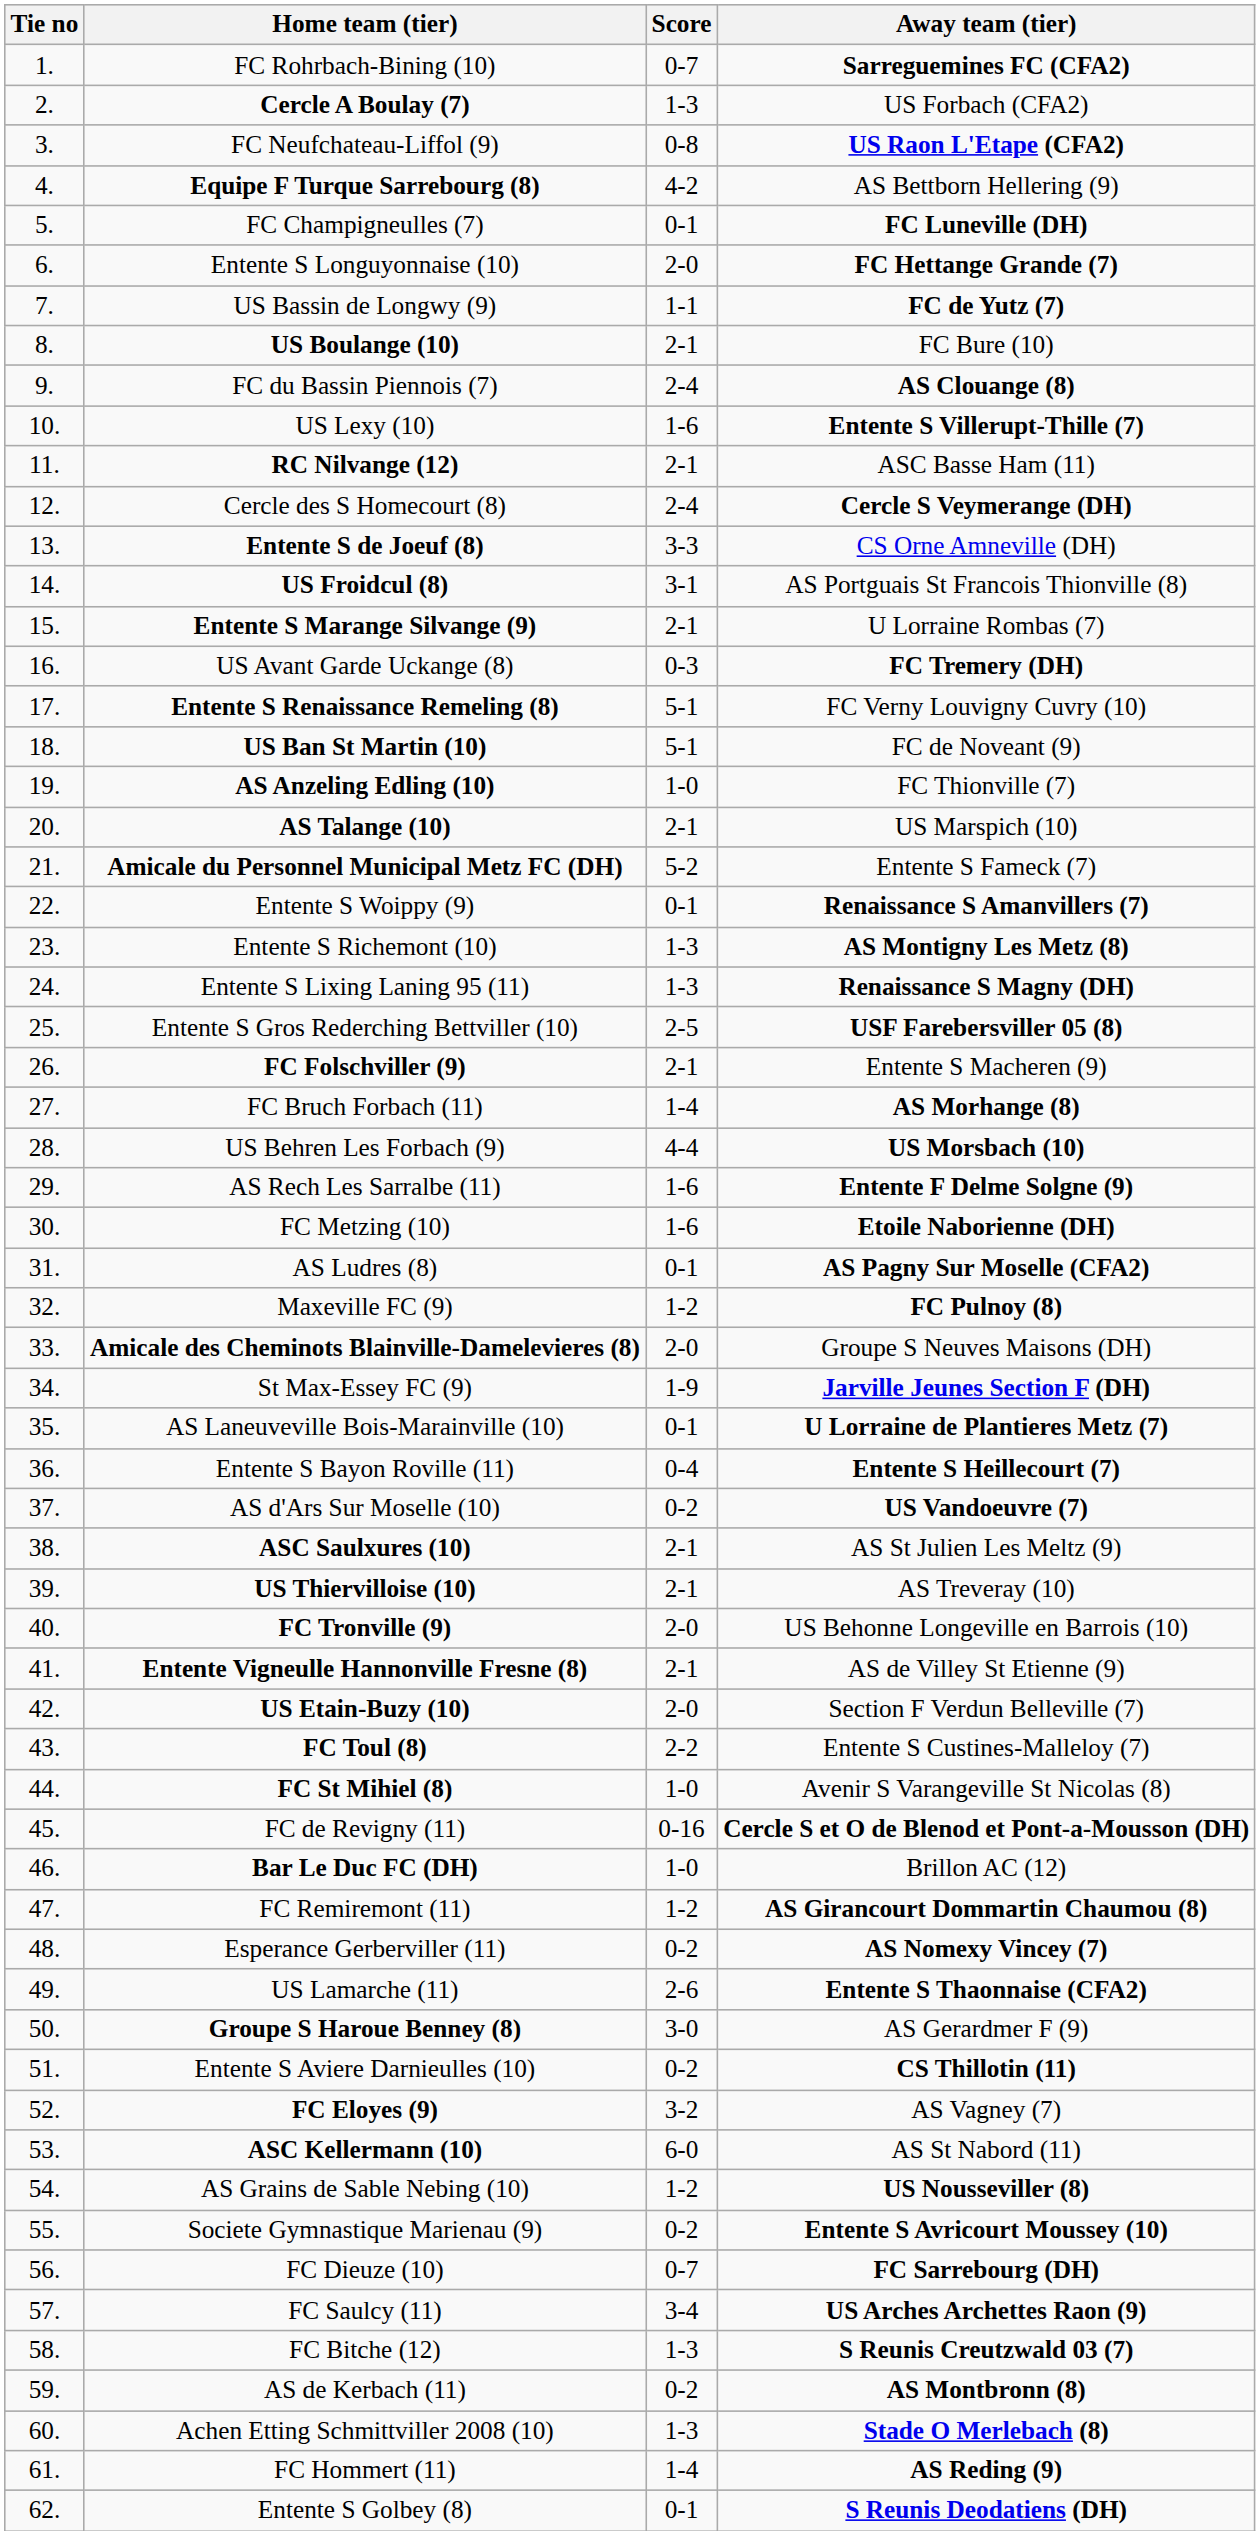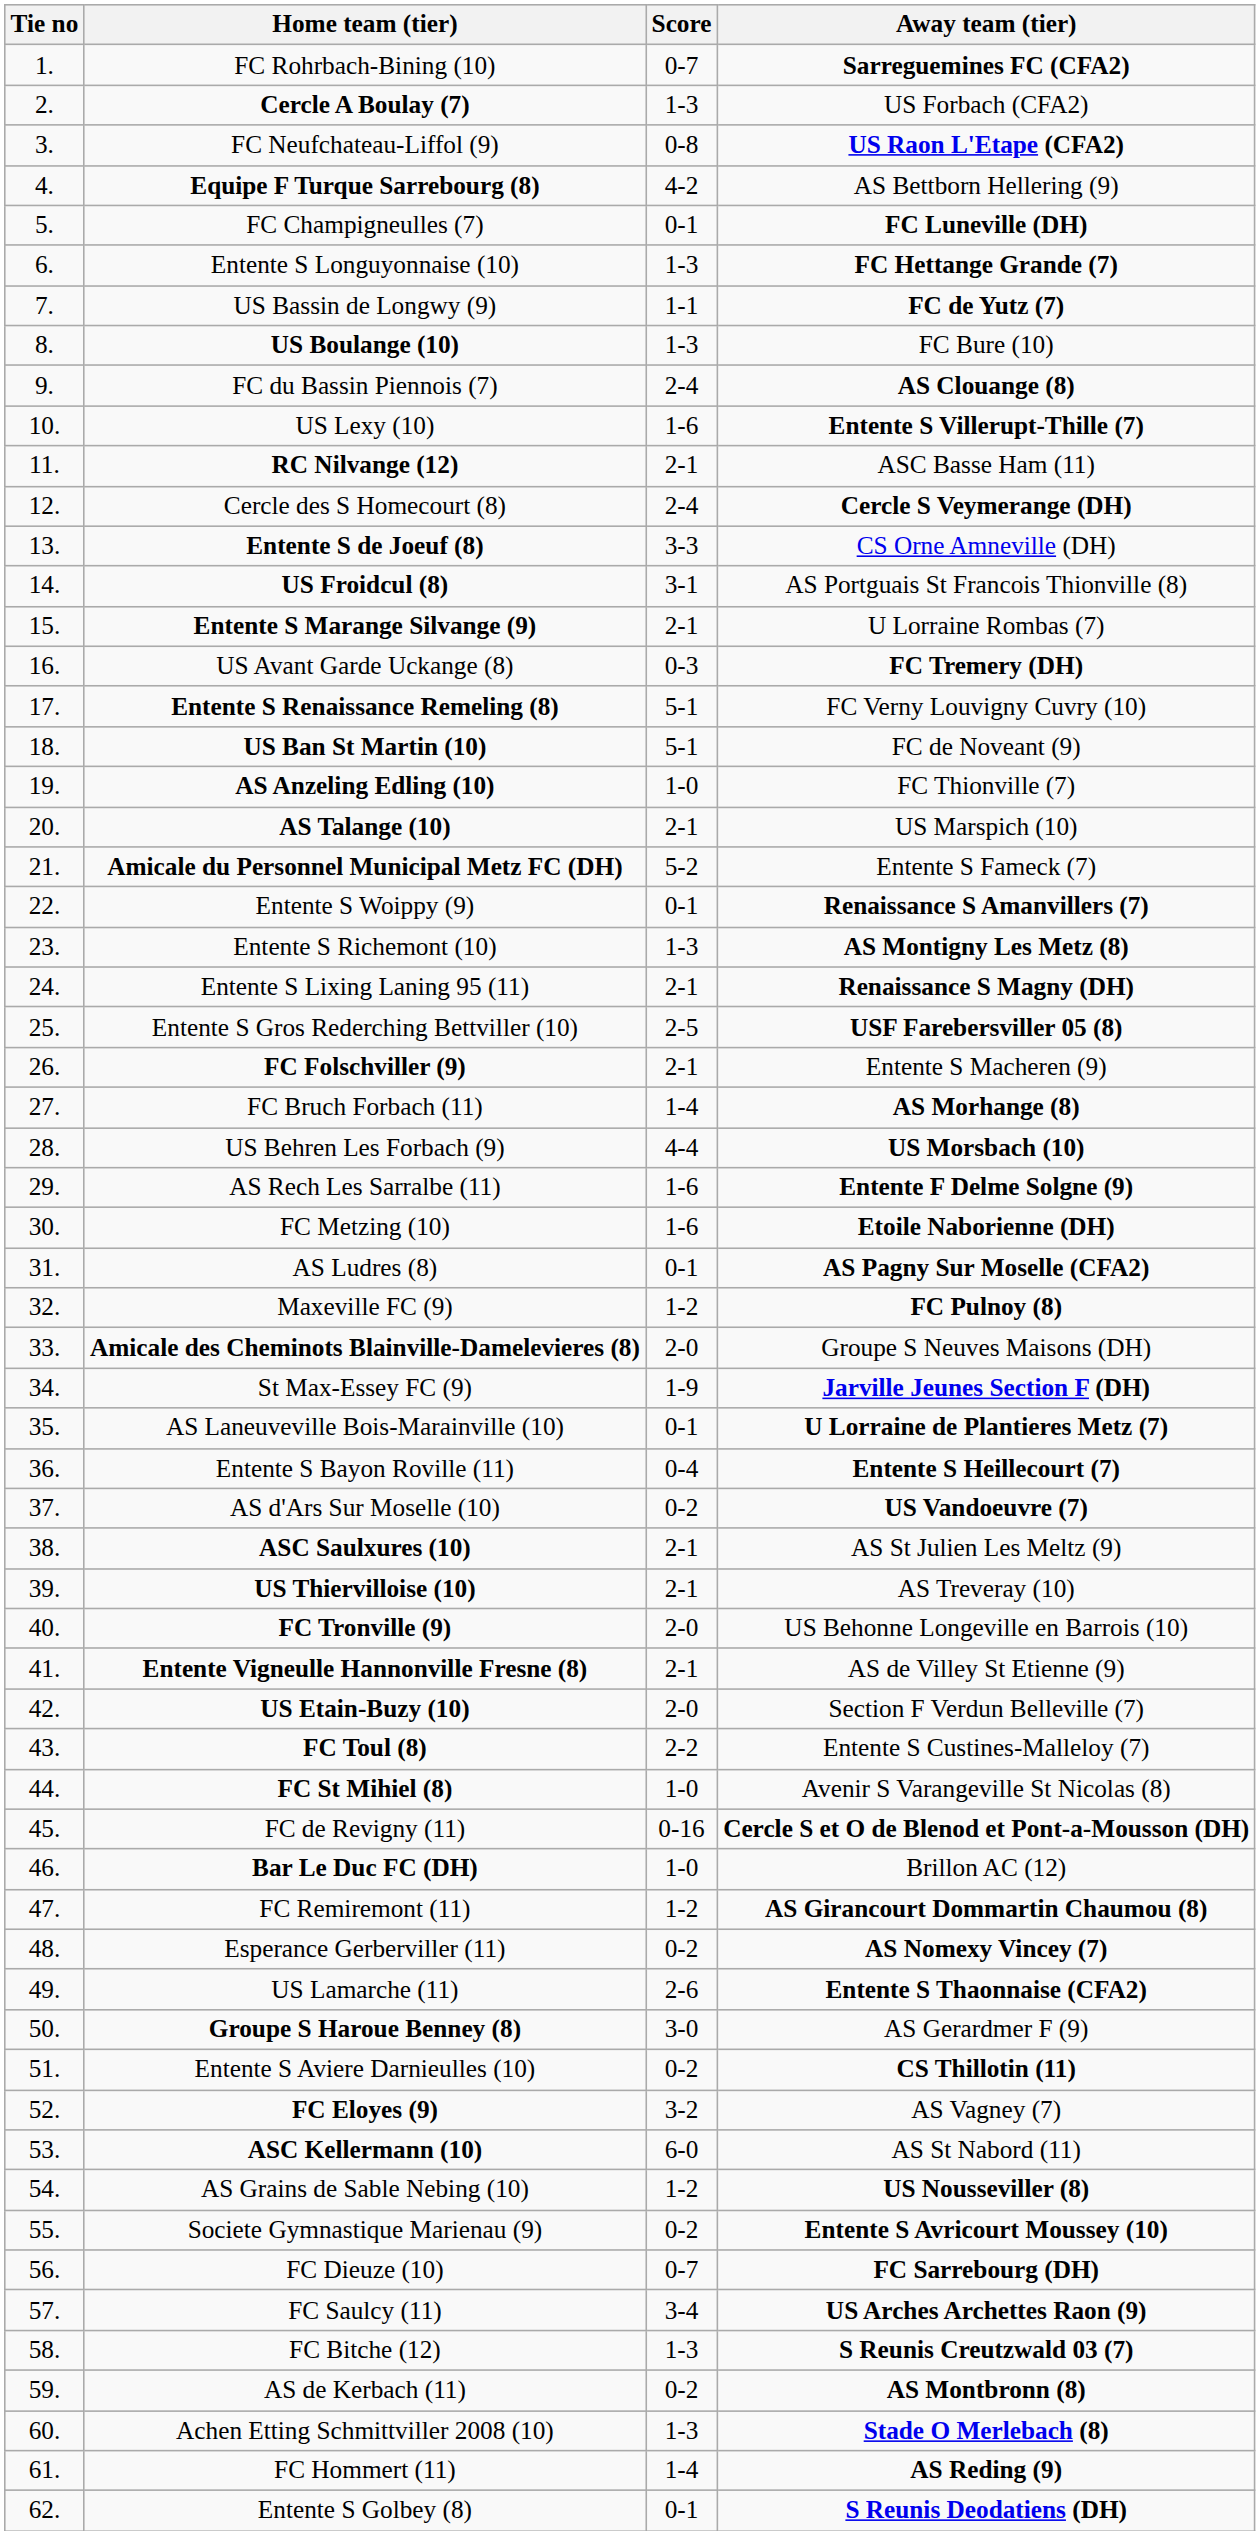 <table class="wikitable" style="text-align: center">
 <tr>
 <th>Tie no</th>
 <th>Home team (tier)</th>
 <th>Score</th>
 <th>Away team (tier)</th>
 </tr>
 <tr>
 <td>1.</td>
 <td>FC Rohrbach-Bining (10)</td>
 <td>0-7</td>
 <td><strong>Sarreguemines FC (CFA2)</strong></td>
 </tr>
 <tr>
 <td>2.</td>
 <td><strong>Cercle A Boulay (7)</strong></td>
 <td>1-3</td>
 <td>US Forbach (CFA2)</td>
 </tr>
 <tr>
 <td>3.</td>
 <td>FC Neufchateau-Liffol (9)</td>
 <td>0-8</td>
 <td><strong><a href='#'>US Raon L'Etape</a> (CFA2)</strong></td>
 </tr>
 <tr>
 <td>4.</td>
 <td><strong>Equipe F Turque Sarrebourg (8)</strong></td>
 <td>4-2</td>
 <td>AS Bettborn Hellering (9)</td>
 </tr>
 <tr>
 <td>5.</td>
 <td>FC Champigneulles (7)</td>
 <td>0-1</td>
 <td><strong>FC Luneville (DH)</strong></td>
 </tr>
 <tr>
 <td>6.</td>
 <td>Entente S Longuyonnaise (10)</td>
-<td>2-0</td>
+<td>1-3</td>
 <td><strong>FC Hettange Grande (7)</strong></td>
 </tr>
 <tr>
 <td>7.</td>
 <td>US Bassin de Longwy (9)</td>
 <td>1-1 </td>
 <td><strong>FC de Yutz (7)</strong></td>
 </tr>
 <tr>
 <td>8.</td>
 <td><strong>US Boulange (10)</strong></td>
-<td>2-1 </td>
+<td>1-3</td>
 <td>FC Bure (10)</td>
 </tr>
 <tr>
 <td>9.</td>
 <td>FC du Bassin Piennois (7)</td>
 <td>2-4 </td>
 <td><strong>AS Clouange (8)</strong></td>
 </tr>
 <tr>
 <td>10.</td>
 <td>US Lexy (10)</td>
 <td>1-6</td>
 <td><strong>Entente S Villerupt-Thille (7)</strong></td>
 </tr>
 <tr>
 <td>11.</td>
 <td><strong>RC Nilvange (12)</strong></td>
 <td>2-1</td>
 <td>ASC Basse Ham (11)</td>
 </tr>
 <tr>
 <td>12.</td>
 <td>Cercle des S Homecourt (8)</td>
 <td>2-4</td>
 <td><strong>Cercle S Veymerange (DH)</strong></td>
 </tr>
 <tr>
 <td>13.</td>
 <td><strong>Entente S de Joeuf (8)</strong></td>
 <td>3-3 </td>
 <td><a href='#'>CS Orne Amneville</a> (DH)</td>
 </tr>
 <tr>
 <td>14.</td>
 <td><strong>US Froidcul (8)</strong></td>
 <td>3-1</td>
 <td>AS Portguais St Francois Thionville (8)</td>
 </tr>
 <tr>
 <td>15.</td>
 <td><strong>Entente S Marange Silvange (9)</strong></td>
 <td>2-1</td>
 <td>U Lorraine Rombas (7)</td>
 </tr>
 <tr>
 <td>16.</td>
 <td>US Avant Garde Uckange (8)</td>
 <td>0-3</td>
 <td><strong>FC Tremery (DH)</strong></td>
 </tr>
 <tr>
 <td>17.</td>
 <td><strong>Entente S Renaissance Remeling (8)</strong></td>
 <td>5-1</td>
 <td>FC Verny Louvigny Cuvry (10)</td>
 </tr>
 <tr>
 <td>18.</td>
 <td><strong>US Ban St Martin (10)</strong></td>
 <td>5-1</td>
 <td>FC de Noveant (9)</td>
 </tr>
 <tr>
 <td>19.</td>
 <td><strong>AS Anzeling Edling (10)</strong></td>
 <td>1-0</td>
 <td>FC Thionville (7)</td>
 </tr>
 <tr>
 <td>20.</td>
 <td><strong>AS Talange (10)</strong></td>
 <td>2-1 </td>
 <td>US Marspich (10)</td>
 </tr>
 <tr>
 <td>21.</td>
 <td><strong>Amicale du Personnel Municipal Metz FC (DH)</strong></td>
 <td>5-2</td>
 <td>Entente S Fameck (7)</td>
 </tr>
 <tr>
 <td>22.</td>
 <td>Entente S Woippy (9)</td>
 <td>0-1</td>
 <td><strong>Renaissance S Amanvillers (7)</strong></td>
 </tr>
 <tr>
 <td>23.</td>
 <td>Entente S Richemont (10)</td>
 <td>1-3</td>
 <td><strong>AS Montigny Les Metz (8)</strong></td>
 </tr>
 <tr>
 <td>24.</td>
 <td>Entente S Lixing Laning 95 (11)</td>
-<td>1-3</td>
+<td>2-1 </td>
 <td><strong>Renaissance S Magny (DH)</strong></td>
 </tr>
 <tr>
 <td>25.</td>
 <td>Entente S Gros Rederching Bettviller (10)</td>
 <td>2-5</td>
 <td><strong>USF Farebersviller 05 (8)</strong></td>
 </tr>
 <tr>
 <td>26.</td>
 <td><strong>FC Folschviller (9)</strong></td>
 <td>2-1</td>
 <td>Entente S Macheren (9)</td>
 </tr>
 <tr>
 <td>27.</td>
 <td>FC Bruch Forbach (11)</td>
 <td>1-4</td>
 <td><strong>AS Morhange (8)</strong></td>
 </tr>
 <tr>
 <td>28.</td>
 <td>US Behren Les Forbach (9)</td>
 <td>4-4 </td>
 <td><strong>US Morsbach (10)</strong></td>
 </tr>
 <tr>
 <td>29.</td>
 <td>AS Rech Les Sarralbe (11)</td>
 <td>1-6</td>
 <td><strong>Entente F Delme Solgne (9)</strong></td>
 </tr>
 <tr>
 <td>30.</td>
 <td>FC Metzing (10)</td>
 <td>1-6</td>
 <td><strong>Etoile Naborienne (DH)</strong></td>
 </tr>
 <tr>
 <td>31.</td>
 <td>AS Ludres (8)</td>
 <td>0-1</td>
 <td><strong>AS Pagny Sur Moselle (CFA2)</strong></td>
 </tr>
 <tr>
 <td>32.</td>
 <td>Maxeville FC (9)</td>
 <td>1-2</td>
 <td><strong>FC Pulnoy (8)</strong></td>
 </tr>
 <tr>
 <td>33.</td>
 <td><strong>Amicale des Cheminots Blainville-Damelevieres (8)</strong></td>
 <td>2-0</td>
 <td>Groupe S Neuves Maisons (DH)</td>
 </tr>
 <tr>
 <td>34.</td>
 <td>St Max-Essey FC (9)</td>
 <td>1-9</td>
 <td><strong><a href='#'>Jarville Jeunes Section F</a> (DH)</strong></td>
 </tr>
 <tr>
 <td>35.</td>
 <td>AS Laneuveville Bois-Marainville (10)</td>
 <td>0-1</td>
 <td><strong>U Lorraine de Plantieres Metz (7)</strong></td>
 </tr>
 <tr>
 <td>36.</td>
 <td>Entente S Bayon Roville (11)</td>
 <td>0-4</td>
 <td><strong>Entente S Heillecourt (7)</strong></td>
 </tr>
 <tr>
 <td>37.</td>
 <td>AS d'Ars Sur Moselle (10)</td>
 <td>0-2</td>
 <td><strong>US Vandoeuvre (7)</strong></td>
 </tr>
 <tr>
 <td>38.</td>
 <td><strong>ASC Saulxures (10)</strong></td>
 <td>2-1</td>
 <td>AS St Julien Les Meltz (9)</td>
 </tr>
 <tr>
 <td>39.</td>
 <td><strong>US Thiervilloise (10)</strong></td>
 <td>2-1</td>
 <td>AS Treveray (10)</td>
 </tr>
 <tr>
 <td>40.</td>
 <td><strong>FC Tronville (9)</strong></td>
 <td>2-0</td>
 <td>US Behonne Longeville en Barrois (10)</td>
 </tr>
 <tr>
 <td>41.</td>
 <td><strong>Entente Vigneulle Hannonville Fresne (8)</strong></td>
 <td>2-1</td>
 <td>AS de Villey St Etienne (9)</td>
 </tr>
 <tr>
 <td>42.</td>
 <td><strong>US Etain-Buzy (10)</strong></td>
 <td>2-0</td>
 <td>Section F Verdun Belleville (7)</td>
 </tr>
 <tr>
 <td>43.</td>
 <td><strong>FC Toul (8)</strong></td>
 <td>2-2 </td>
 <td>Entente S Custines-Malleloy (7)</td>
 </tr>
 <tr>
 <td>44.</td>
 <td><strong>FC St Mihiel (8)</strong></td>
 <td>1-0</td>
 <td>Avenir S Varangeville St Nicolas (8)</td>
 </tr>
 <tr>
 <td>45.</td>
 <td>FC de Revigny (11)</td>
 <td>0-16</td>
 <td><strong>Cercle S et O de Blenod et Pont-a-Mousson (DH)</strong></td>
 </tr>
 <tr>
 <td>46.</td>
 <td><strong>Bar Le Duc FC (DH)</strong></td>
 <td>1-0</td>
 <td>Brillon AC (12)</td>
 </tr>
 <tr>
 <td>47.</td>
 <td>FC Remiremont (11)</td>
 <td>1-2</td>
 <td><strong>AS Girancourt Dommartin Chaumou (8)</strong></td>
 </tr>
 <tr>
 <td>48.</td>
 <td>Esperance Gerberviller (11)</td>
 <td>0-2</td>
 <td><strong>AS Nomexy Vincey (7)</strong></td>
 </tr>
 <tr>
 <td>49.</td>
 <td>US Lamarche (11)</td>
 <td>2-6</td>
 <td><strong>Entente S Thaonnaise (CFA2)</strong></td>
 </tr>
 <tr>
 <td>50.</td>
 <td><strong>Groupe S Haroue Benney (8)</strong></td>
 <td>3-0</td>
 <td>AS Gerardmer F (9)</td>
 </tr>
 <tr>
 <td>51.</td>
 <td>Entente S Aviere Darnieulles (10)</td>
 <td>0-2</td>
 <td><strong>CS Thillotin (11)</strong></td>
 </tr>
 <tr>
 <td>52.</td>
 <td><strong>FC Eloyes (9)</strong></td>
 <td>3-2 </td>
 <td>AS Vagney (7)</td>
 </tr>
 <tr>
 <td>53.</td>
 <td><strong>ASC Kellermann (10)</strong></td>
 <td>6-0</td>
 <td>AS St Nabord (11)</td>
 </tr>
 <tr>
 <td>54.</td>
 <td>AS Grains de Sable Nebing (10)</td>
 <td>1-2</td>
 <td><strong>US Nousseviller (8)</strong></td>
 </tr>
 <tr>
 <td>55.</td>
 <td>Societe Gymnastique Marienau (9)</td>
 <td>0-2</td>
 <td><strong>Entente S Avricourt Moussey (10)</strong></td>
 </tr>
 <tr>
 <td>56.</td>
 <td>FC Dieuze (10)</td>
 <td>0-7</td>
 <td><strong>FC Sarrebourg (DH)</strong></td>
 </tr>
 <tr>
 <td>57.</td>
 <td>FC Saulcy (11)</td>
 <td>3-4 </td>
 <td><strong>US Arches Archettes Raon (9)</strong></td>
 </tr>
 <tr>
 <td>58.</td>
 <td>FC Bitche (12)</td>
 <td>1-3</td>
 <td><strong>S Reunis Creutzwald 03 (7)</strong></td>
 </tr>
 <tr>
 <td>59.</td>
 <td>AS de Kerbach (11)</td>
 <td>0-2</td>
 <td><strong>AS Montbronn (8)</strong></td>
 </tr>
 <tr>
 <td>60.</td>
 <td>Achen Etting Schmittviller 2008 (10)</td>
 <td>1-3</td>
 <td><strong><a href='#'>Stade O Merlebach</a> (8)</strong></td>
 </tr>
 <tr>
 <td>61.</td>
 <td>FC Hommert (11)</td>
 <td>1-4</td>
 <td><strong>AS Reding (9)</strong></td>
 </tr>
 <tr>
 <td>62.</td>
 <td>Entente S Golbey (8)</td>
 <td>0-1</td>
 <td><strong><a href='#'>S Reunis Deodatiens</a> (DH)</strong></td>
 </tr>
 </table>
